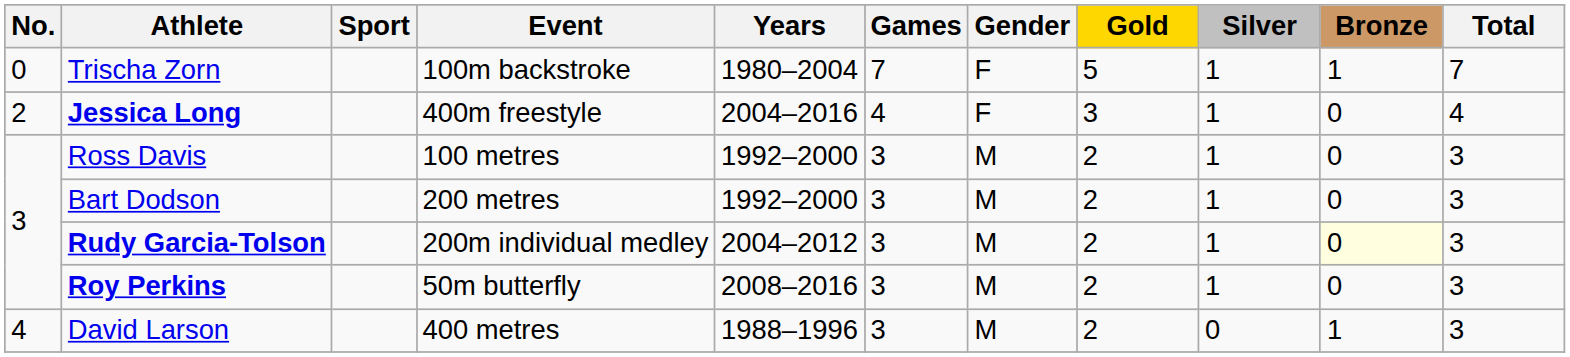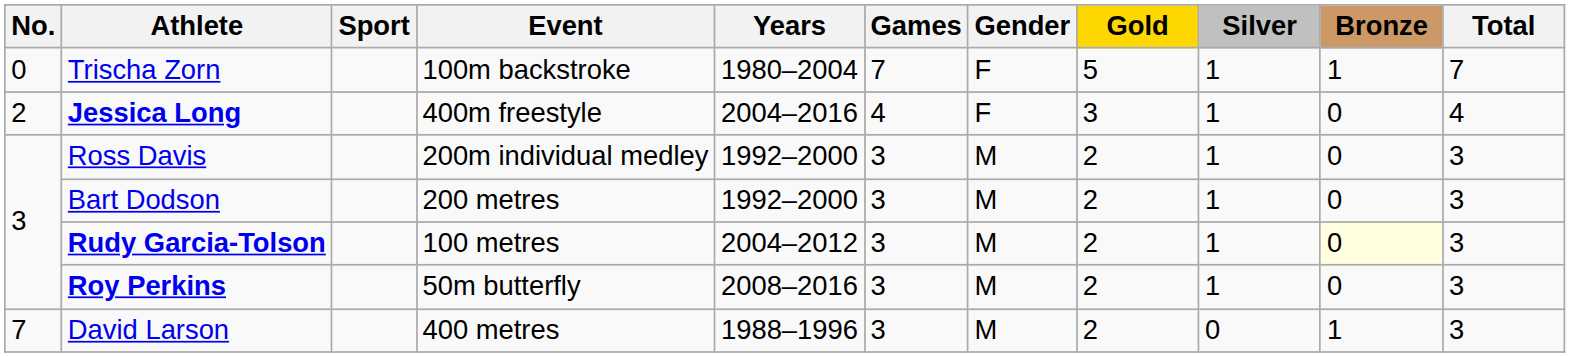 <table class="wikitable sortable">
 <tr>
 <th>No.</th>
 <th>Athlete</th>
 <th>Sport</th>
 <th>Event</th>
 <th>Years</th>
 <th>Games</th>
 <th>Gender</th>
 <th style="background:gold; width:4.0em; font-weight:bold;">Gold</th>
 <th style="background:silver; width:4.0em; font-weight:bold;">Silver</th>
 <th style="background:#c96; width:4.0em; font-weight:bold;">Bronze</th>
 <th style="width:4.0em;">Total</th>
 </tr>
 <tr>
 <td>0</td>
 <td><a href='#'>Trischa Zorn</a></td>
 <td></td>
 <td>100m backstroke</td>
 <td>1980–2004</td>
 <td>7</td>
 <td>F</td>
 <td>5</td>
 <td>1</td>
 <td>1</td>
 <td>7</td>
 </tr>
 <tr>
 <td>2</td>
 <td><strong><a href='#'>Jessica Long</a></strong></td>
 <td></td>
 <td>400m freestyle</td>
 <td>2004–2016</td>
 <td>4</td>
 <td>F</td>
 <td>3</td>
 <td>1</td>
 <td>0</td>
 <td>4</td>
 </tr>
 <tr>
 <td rowspan="4">3</td>
 <td><a href='#'>Ross Davis</a></td>
 <td></td>
-<td>100 metres</td>
+<td>200m individual medley</td>
 <td>1992–2000</td>
 <td>3</td>
 <td>M</td>
 <td>2</td>
 <td>1</td>
 <td>0</td>
 <td>3</td>
 </tr>
 <tr>
 <td><a href='#'>Bart Dodson</a></td>
 <td></td>
 <td>200 metres</td>
 <td>1992–2000</td>
 <td>3</td>
 <td>M</td>
 <td>2</td>
 <td>1</td>
 <td>0</td>
 <td>3</td>
 </tr>
 <tr>
 <td><strong><a href='#'>Rudy Garcia-Tolson</a></strong></td>
 <td></td>
-<td>200m individual medley</td>
+<td>100 metres</td>
 <td>2004–2012</td>
 <td>3</td>
 <td>M</td>
 <td>2</td>
 <td>1</td>
 <td style="background: lightyellow;">0</td>
 <td>3</td>
 </tr>
 <tr>
 <td><strong><a href='#'>Roy Perkins</a></strong></td>
 <td></td>
 <td>50m butterfly</td>
 <td>2008–2016</td>
 <td>3</td>
 <td>M</td>
 <td>2</td>
 <td>1</td>
 <td>0</td>
 <td>3</td>
 </tr>
 <tr>
-<td>4</td>
+<td>7</td>
 <td><a href='#'>David Larson</a></td>
 <td></td>
 <td>400 metres</td>
 <td>1988–1996</td>
 <td>3</td>
 <td>M</td>
 <td>2</td>
 <td>0</td>
 <td>1</td>
 <td>3</td>
 </tr>
 </table>
